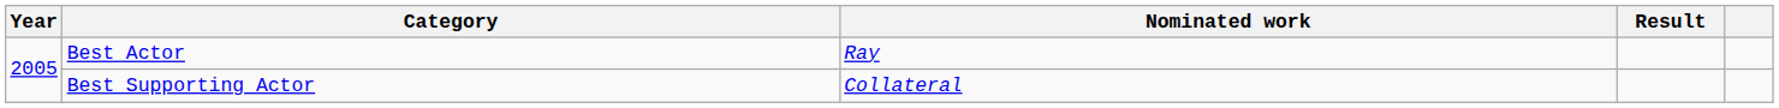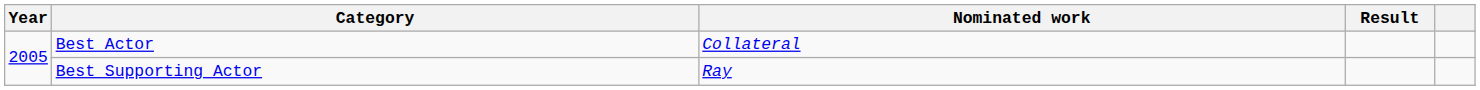 <table class=wikitable>
 <tr>
 <th scope="col" style="width:1em;">Year</th>
 <th scope="col" style="width:39em;">Category</th>
 <th scope="col" style="width:39em;">Nominated work</th>
 <th scope="col" style="width:5em;">Result</th>
 <th scope="col" style="width:2em;"></th>
 </tr>
 <tr>
 <td rowspan="2"><a href='#'>2005</a></td>
 <td><a href='#'>Best Actor</a></td>
-<td><em><a href='#'>Ray</a></em></td>
+<td><em><a href='#'>Collateral</a></em></td>
 <td></td>
 <td></td>
 </tr>
 <tr>
 <td><a href='#'>Best Supporting Actor</a></td>
-<td><em><a href='#'>Collateral</a></em></td>
+<td><em><a href='#'>Ray</a></em></td>
 <td></td>
 <td></td>
 </tr>
 </table>
